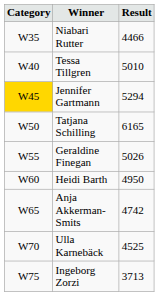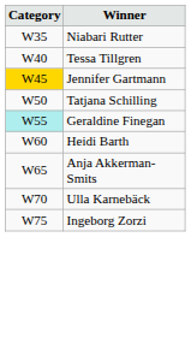 <table class="wikitable" width=35%>
 <tr>
 <td width=15% align="center" bgcolor=#E3E7E6><strong>Category</strong></td>
 <td align="center" bgcolor=#E3E7E6> <strong>Winner</strong></td>
-<td width=15% align="center" bgcolor=#E3E7E6><strong>Result</strong></td>
 </tr>
 <tr>
 <td align="center">W35</td>
 <td> Niabari Rutter</td>
-<td>4466</td>
 </tr>
 <tr>
 <td align="center">W40</td>
 <td> Tessa Tillgren</td>
-<td>5010</td>
 </tr>
 <tr>
 <td align="center" style="background: gold;">W45</td>
 <td> Jennifer Gartmann</td>
-<td>5294</td>
 </tr>
 <tr>
 <td align="center">W50</td>
 <td> Tatjana Schilling</td>
-<td>6165</td>
 </tr>
 <tr>
-<td align="center">W55</td>
+<td align="center" style="background: paleturquoise;">W55</td>
 <td> Geraldine Finegan</td>
-<td>5026</td>
 </tr>
 <tr>
 <td align="center">W60</td>
 <td> Heidi Barth</td>
-<td>4950</td>
 </tr>
 <tr>
 <td align="center">W65</td>
 <td> Anja Akkerman-Smits</td>
-<td>4742</td>
 </tr>
 <tr>
 <td align="center">W70</td>
 <td> Ulla Karnebäck</td>
-<td>4525</td>
 </tr>
 <tr>
 <td align="center">W75</td>
 <td> Ingeborg Zorzi</td>
-<td>3713</td>
 </tr>
 </table>
